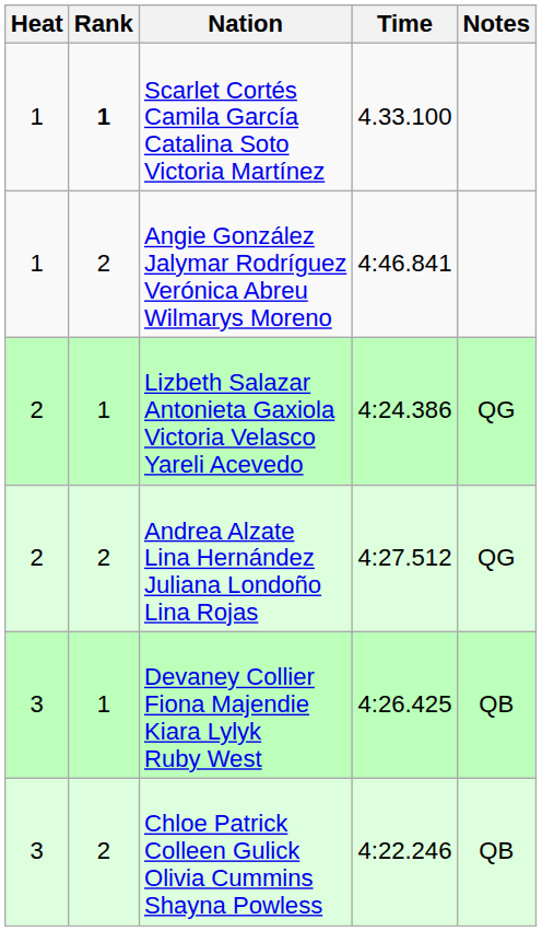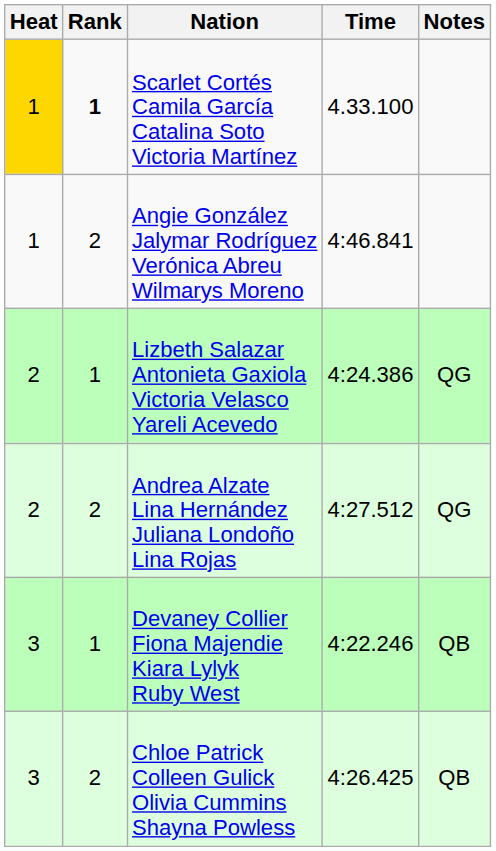 <table class="wikitable sortable" style="text-align:center">
 <tr>
 <th>Heat</th>
 <th>Rank</th>
 <th>Nation</th>
 <th>Time</th>
 <th>Notes</th>
 </tr>
 <tr>
-<td>1</td>
+<td style="background: gold;">1</td>
 <td><strong>1</strong></td>
 <td align=left><br><a href='#'>Scarlet Cortés</a><br><a href='#'>Camila García</a><br><a href='#'>Catalina Soto</a><br><a href='#'>Victoria Martínez</a></td>
 <td>4.33.100</td>
 <td></td>
 </tr>
 <tr>
 <td>1</td>
 <td>2</td>
 <td align=left><br><a href='#'>Angie González</a><br><a href='#'>Jalymar Rodríguez</a><br><a href='#'>Verónica Abreu</a><br><a href='#'>Wilmarys Moreno</a></td>
 <td>4:46.841</td>
 <td></td>
 </tr>
 <tr bgcolor=bbffbb>
 <td>2</td>
 <td>1</td>
 <td align=left><br><a href='#'>Lizbeth Salazar</a><br><a href='#'>Antonieta Gaxiola</a><br><a href='#'>Victoria Velasco</a><br><a href='#'>Yareli Acevedo</a></td>
 <td>4:24.386</td>
 <td>QG</td>
 </tr>
 <tr bgcolor=ddffdd>
 <td>2</td>
 <td>2</td>
 <td align=left><br><a href='#'>Andrea Alzate</a><br><a href='#'>Lina Hernández</a><br><a href='#'>Juliana Londoño</a><br><a href='#'>Lina Rojas</a></td>
 <td>4:27.512</td>
 <td>QG</td>
 </tr>
 <tr bgcolor=bbffbb>
 <td>3</td>
 <td>1</td>
 <td align=left><br><a href='#'>Devaney Collier</a><br><a href='#'>Fiona Majendie</a><br><a href='#'>Kiara Lylyk</a><br><a href='#'>Ruby West</a></td>
-<td>4:26.425</td>
+<td>4:22.246</td>
 <td>QB</td>
 </tr>
 <tr bgcolor=ddffdd>
 <td>3</td>
 <td>2</td>
 <td align=left><br><a href='#'>Chloe Patrick</a><br><a href='#'>Colleen Gulick</a><br><a href='#'>Olivia Cummins</a><br><a href='#'>Shayna Powless</a></td>
-<td>4:22.246</td>
+<td>4:26.425</td>
 <td>QB</td>
 </tr>
 </table>
